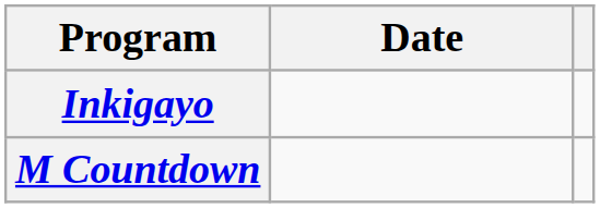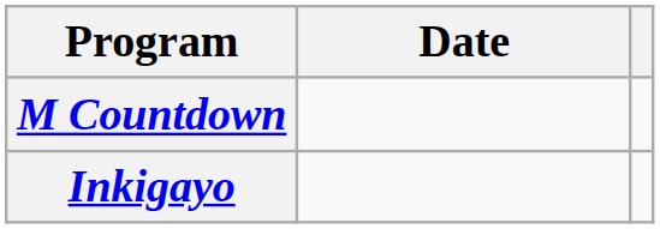 <table class="wikitable plainrowheaders sortable" style="text-align:center">
 <tr>
 <th scope="col">Program</th>
 <th scope="col" width="110">Date</th>
 <th scope="col" class="unsortable"></th>
 </tr>
 <tr>
+<th scope="row"><em><a href='#'>M Countdown</a></em></th>
+<td></td>
+<td style="text-align:center"></td>
+</tr>
+<tr>
 <th scope="row"><em><a href='#'>Inkigayo</a></em></th>
 <td></td>
 <td style="text-align:center"></td>
 </tr>
-<tr>
-<th scope="row"><em><a href='#'>M Countdown</a></em></th>
-<td></td>
-<td style="text-align:center"></td>
-</tr>
 </table>
